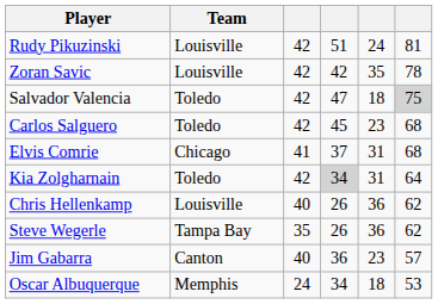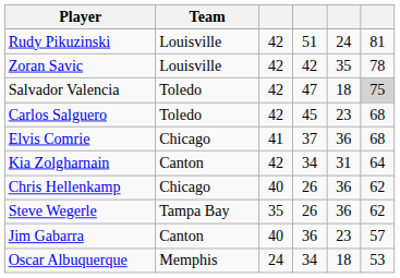 <table class="wikitable">
 <tr>
 <th width=150>Player</th>
 <th width=100>Team</th>
 <th width=28></th>
 <th width=28></th>
 <th width=28></th>
 <th width=28></th>
 </tr>
 <tr align=center>
 <td align=left><a href='#'>Rudy Pikuzinski</a></td>
 <td align=left>Louisville</td>
 <td>42</td>
 <td>51</td>
 <td>24</td>
 <td>81</td>
 </tr>
 <tr align=center>
 <td align=left><a href='#'>Zoran Savic</a></td>
 <td align=left>Louisville</td>
 <td>42</td>
 <td>42</td>
 <td>35</td>
 <td>78</td>
 </tr>
 <tr align=center>
 <td align=left>Salvador Valencia</td>
 <td align=left>Toledo</td>
 <td>42</td>
 <td>47</td>
 <td>18</td>
 <td style="background: lightgrey;">75</td>
 </tr>
 <tr align=center>
 <td align=left><a href='#'>Carlos Salguero</a></td>
 <td align=left>Toledo</td>
 <td>42</td>
 <td>45</td>
 <td>23</td>
 <td>68</td>
 </tr>
 <tr align=center>
 <td align=left><a href='#'>Elvis Comrie</a></td>
 <td align=left>Chicago</td>
 <td>41</td>
 <td>37</td>
-<td>31</td>
+<td>36</td>
 <td>68</td>
 </tr>
 <tr align=center>
 <td align=left><a href='#'>Kia Zolgharnain</a></td>
-<td align=left>Toledo</td>
+<td align=left>Canton</td>
 <td>42</td>
-<td style="background: lightgrey;">34</td>
+<td>34</td>
 <td>31</td>
 <td>64</td>
 </tr>
 <tr align=center>
 <td align=left><a href='#'>Chris Hellenkamp</a></td>
-<td align=left>Louisville</td>
+<td align=left>Chicago</td>
 <td>40</td>
 <td>26</td>
 <td>36</td>
 <td>62</td>
 </tr>
 <tr align=center>
 <td align=left><a href='#'>Steve Wegerle</a></td>
 <td align=left>Tampa Bay</td>
 <td>35</td>
 <td>26</td>
 <td>36</td>
 <td>62</td>
 </tr>
 <tr align=center>
 <td align=left><a href='#'>Jim Gabarra</a></td>
 <td align=left>Canton</td>
 <td>40</td>
 <td>36</td>
 <td>23</td>
 <td>57</td>
 </tr>
 <tr align=center>
 <td align=left><a href='#'>Oscar Albuquerque</a></td>
 <td align=left>Memphis</td>
 <td>24</td>
 <td>34</td>
 <td>18</td>
 <td>53</td>
 </tr>
 </table>
